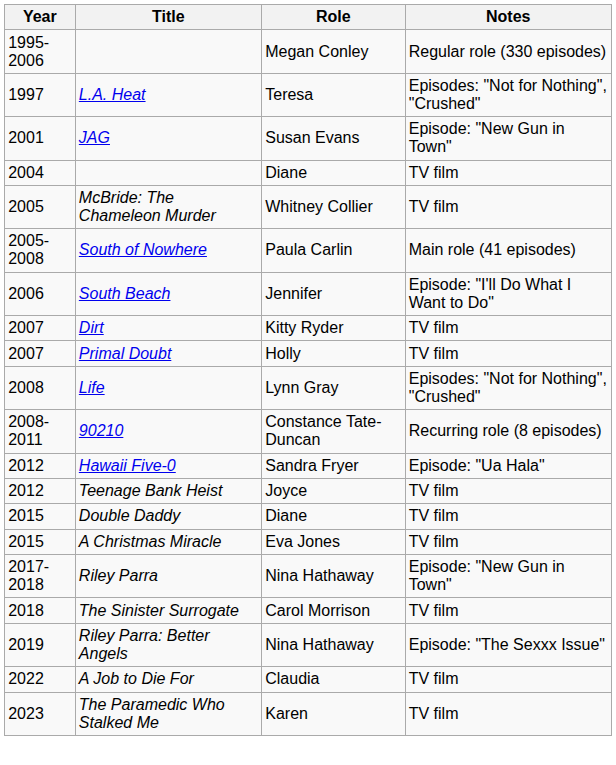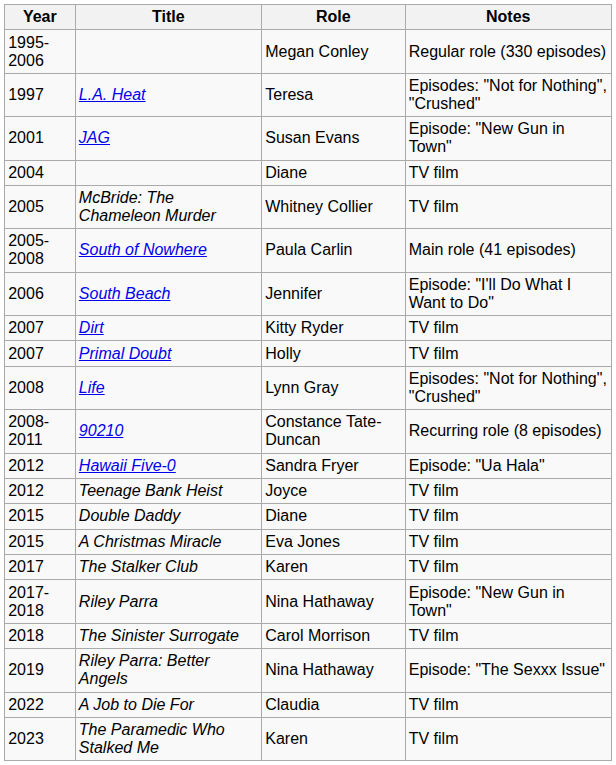 <table class="wikitable sortable">
 <tr>
 <th>Year</th>
 <th>Title</th>
 <th>Role</th>
 <th class="unsortable">Notes</th>
 </tr>
 <tr>
 <td>1995-2006</td>
 <td><em></em></td>
 <td>Megan Conley</td>
 <td>Regular role (330 episodes)</td>
 </tr>
 <tr>
 <td>1997</td>
 <td><em><a href='#'>L.A. Heat</a></em></td>
 <td>Teresa</td>
 <td>Episodes: "Not for Nothing", "Crushed"</td>
 </tr>
 <tr>
 <td>2001</td>
 <td><em><a href='#'>JAG</a></em></td>
 <td>Susan Evans</td>
 <td>Episode: "New Gun in Town"</td>
 </tr>
 <tr>
 <td>2004</td>
 <td><em></em></td>
 <td>Diane</td>
 <td>TV film</td>
 </tr>
 <tr>
 <td>2005</td>
 <td><em>McBride: The Chameleon Murder</em></td>
 <td>Whitney Collier</td>
 <td>TV film</td>
 </tr>
 <tr>
 <td>2005-2008</td>
 <td><em><a href='#'>South of Nowhere</a></em></td>
 <td>Paula Carlin</td>
 <td>Main role (41 episodes)</td>
 </tr>
 <tr>
 <td>2006</td>
 <td><em><a href='#'>South Beach</a></em></td>
 <td>Jennifer</td>
 <td>Episode: "I'll Do What I Want to Do"</td>
 </tr>
 <tr>
 <td>2007</td>
 <td><em><a href='#'>Dirt</a></em></td>
 <td>Kitty Ryder</td>
 <td>TV film</td>
 </tr>
 <tr>
 <td>2007</td>
 <td><em><a href='#'>Primal Doubt</a></em></td>
 <td>Holly</td>
 <td>TV film</td>
 </tr>
 <tr>
 <td>2008</td>
 <td><em><a href='#'>Life</a></em></td>
 <td>Lynn Gray</td>
 <td>Episodes: "Not for Nothing", "Crushed"</td>
 </tr>
 <tr>
 <td>2008-2011</td>
 <td><em><a href='#'>90210</a></em></td>
 <td>Constance Tate-Duncan</td>
 <td>Recurring role (8 episodes)</td>
 </tr>
 <tr>
 <td>2012</td>
 <td><em><a href='#'>Hawaii Five-0</a></em></td>
 <td>Sandra Fryer</td>
 <td>Episode: "Ua Hala"</td>
 </tr>
 <tr>
 <td>2012</td>
 <td><em>Teenage Bank Heist</em></td>
 <td>Joyce</td>
 <td>TV film</td>
 </tr>
 <tr>
 <td>2015</td>
 <td><em>Double Daddy</em></td>
 <td>Diane</td>
 <td>TV film</td>
 </tr>
 <tr>
 <td>2015</td>
 <td><em>A Christmas Miracle</em></td>
 <td>Eva Jones</td>
 <td>TV film</td>
 </tr>
 <tr>
+<td>2017</td>
+<td><em>The Stalker Club</em></td>
+<td>Karen</td>
+<td>TV film</td>
+</tr>
+<tr>
 <td>2017-2018</td>
 <td><em>Riley Parra</em></td>
 <td>Nina Hathaway</td>
 <td>Episode: "New Gun in Town"</td>
 </tr>
 <tr>
 <td>2018</td>
 <td><em>The Sinister Surrogate</em></td>
 <td>Carol Morrison</td>
 <td>TV film</td>
 </tr>
 <tr>
 <td>2019</td>
 <td><em>Riley Parra: Better Angels</em></td>
 <td>Nina Hathaway</td>
 <td>Episode: "The Sexxx Issue"</td>
 </tr>
 <tr>
 <td>2022</td>
 <td><em>A Job to Die For</em></td>
 <td>Claudia</td>
 <td>TV film</td>
 </tr>
 <tr>
 <td>2023</td>
 <td><em>The Paramedic Who Stalked Me</em></td>
 <td>Karen</td>
 <td>TV film</td>
 </tr>
 <tr>
 </tr>
 </table>
